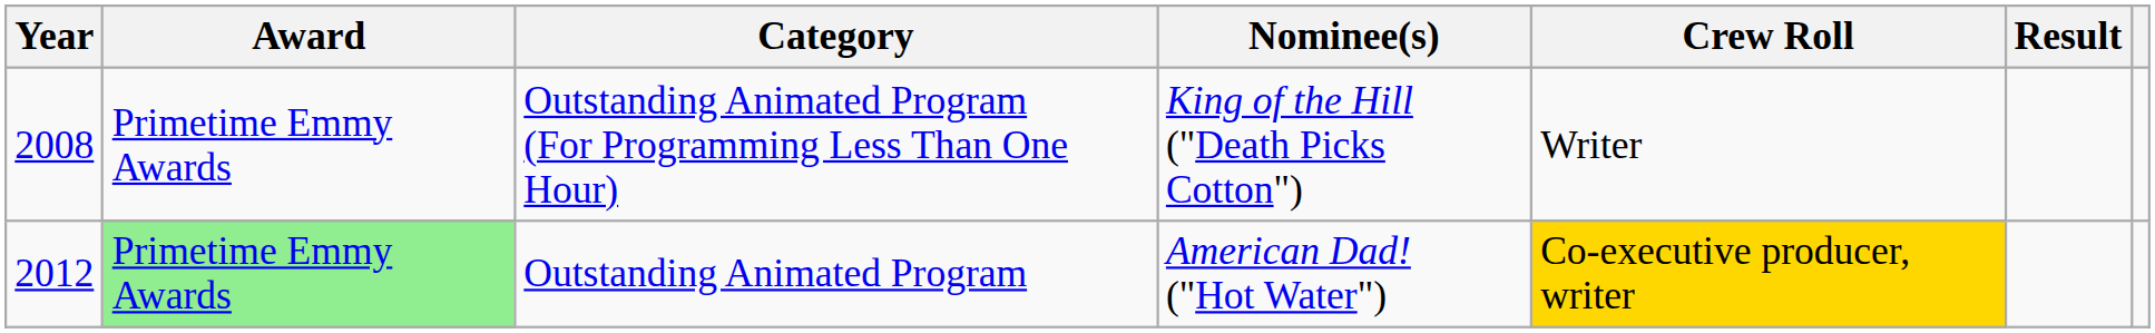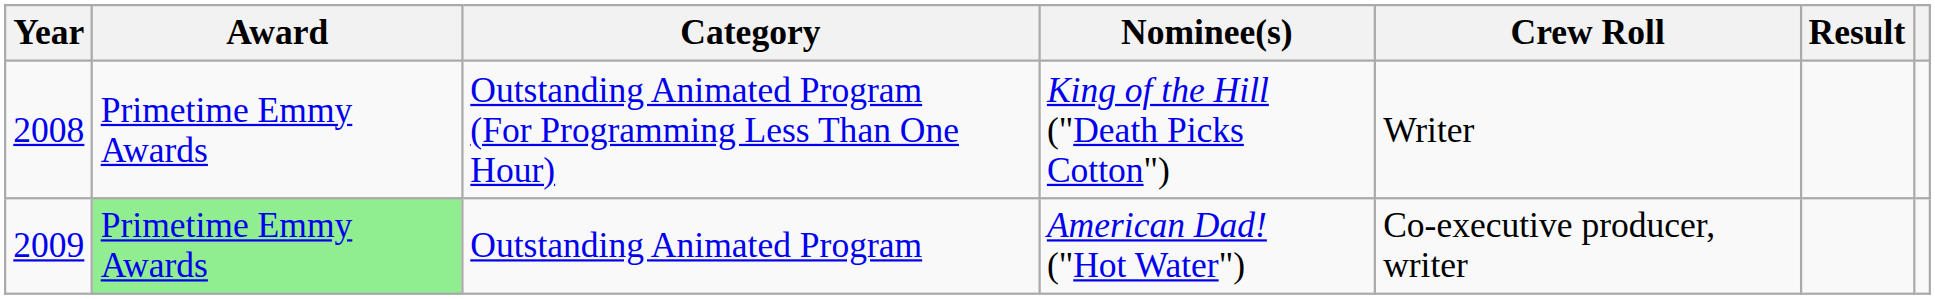 <table class="wikitable sortable">
 <tr>
 <th>Year</th>
 <th>Award</th>
 <th>Category</th>
 <th>Nominee(s)</th>
 <th>Crew Roll</th>
 <th>Result</th>
 <th></th>
 </tr>
 <tr>
 <td><a href='#'>2008</a></td>
 <td><a href='#'>Primetime Emmy Awards</a></td>
 <td><a href='#'>Outstanding Animated Program<br>(For Programming Less Than One Hour)</a></td>
 <td><em><a href='#'>King of the Hill</a></em><br>("<a href='#'>Death Picks Cotton</a>")</td>
 <td>Writer</td>
 <td></td>
 <td></td>
 </tr>
 <tr>
-<td><a href='#'>2012</a></td>
+<td><a href='#'>2009</a></td>
 <td style="background: lightgreen;"><a href='#'>Primetime Emmy Awards</a></td>
 <td><a href='#'>Outstanding Animated Program</a></td>
 <td><em><a href='#'>American Dad!</a></em><br>("<a href='#'>Hot Water</a>")</td>
-<td style="background: gold;">Co-executive producer, writer</td>
+<td>Co-executive producer, writer</td>
 <td></td>
 <td></td>
 </tr>
 </table>
